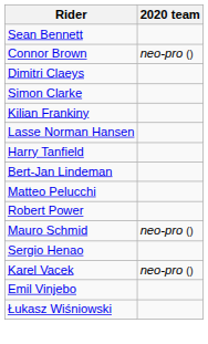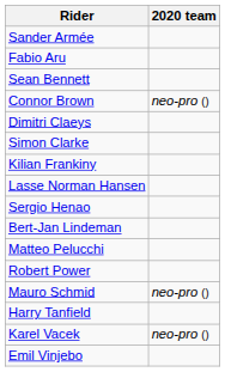 <table class="wikitable">
 <tr>
 <th>Rider</th>
 <th>2020 team</th>
+</tr>
+<tr>
+<td><a href='#'>Sander Armée</a></td>
+<td></td>
+</tr>
+<tr>
+<td><a href='#'>Fabio Aru</a></td>
+<td></td>
 </tr>
 <tr>
 <td><a href='#'>Sean Bennett</a></td>
 <td></td>
 </tr>
 <tr>
 <td><a href='#'>Connor Brown</a></td>
 <td><em>neo-pro</em> <small>()</small></td>
 </tr>
 <tr>
 <td><a href='#'>Dimitri Claeys</a></td>
 <td></td>
 </tr>
 <tr>
 <td><a href='#'>Simon Clarke</a></td>
 <td></td>
 </tr>
 <tr>
 <td><a href='#'>Kilian Frankiny</a></td>
 <td></td>
 </tr>
 <tr>
 <td><a href='#'>Lasse Norman Hansen</a></td>
 <td></td>
 </tr>
 <tr>
-<td><a href='#'>Harry Tanfield</a></td>
+<td><a href='#'>Sergio Henao</a></td>
 <td></td>
 </tr>
 <tr>
 <td><a href='#'>Bert-Jan Lindeman</a></td>
 <td></td>
 </tr>
 <tr>
 <td><a href='#'>Matteo Pelucchi</a></td>
 <td></td>
 </tr>
 <tr>
 <td><a href='#'>Robert Power</a></td>
 <td></td>
 </tr>
 <tr>
 <td><a href='#'>Mauro Schmid</a></td>
 <td><em>neo-pro</em> <small>()</small></td>
 </tr>
 <tr>
-<td><a href='#'>Sergio Henao</a></td>
+<td><a href='#'>Harry Tanfield</a></td>
 <td></td>
 </tr>
 <tr>
 <td><a href='#'>Karel Vacek</a></td>
 <td><em>neo-pro</em> <small>()</small></td>
 </tr>
 <tr>
 <td><a href='#'>Emil Vinjebo</a></td>
 <td></td>
 </tr>
-<tr>
-<td><a href='#'>Łukasz Wiśniowski</a></td>
-<td></td>
-</tr>
 </table>
